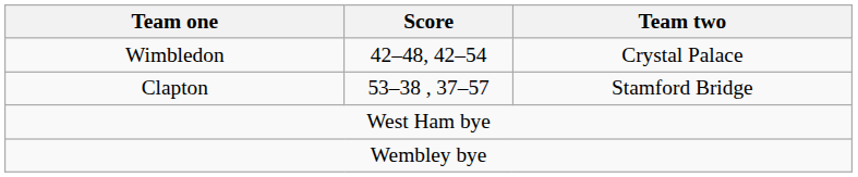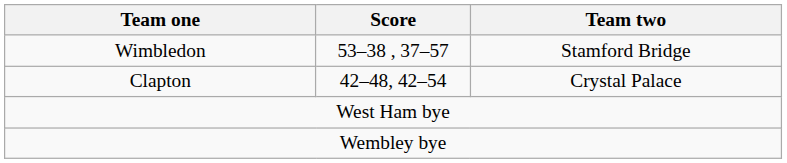 <table class="wikitable" style="text-align: center">
 <tr>
 <th width=250>Team one</th>
 <th width=120>Score</th>
 <th width=250>Team two</th>
 </tr>
 <tr>
 <td>Wimbledon</td>
-<td>42–48, 42–54</td>
-<td>Crystal Palace</td>
+<td>53–38	, 37–57</td>
+<td>Stamford Bridge</td>
 </tr>
 <tr>
 <td>Clapton</td>
-<td>53–38	, 37–57</td>
-<td>Stamford Bridge</td>
+<td>42–48, 42–54</td>
+<td>Crystal Palace</td>
 </tr>
 <tr>
 <td colspan=4>West Ham bye</td>
 </tr>
 <tr>
 <td colspan=4>Wembley bye</td>
 </tr>
 </table>
